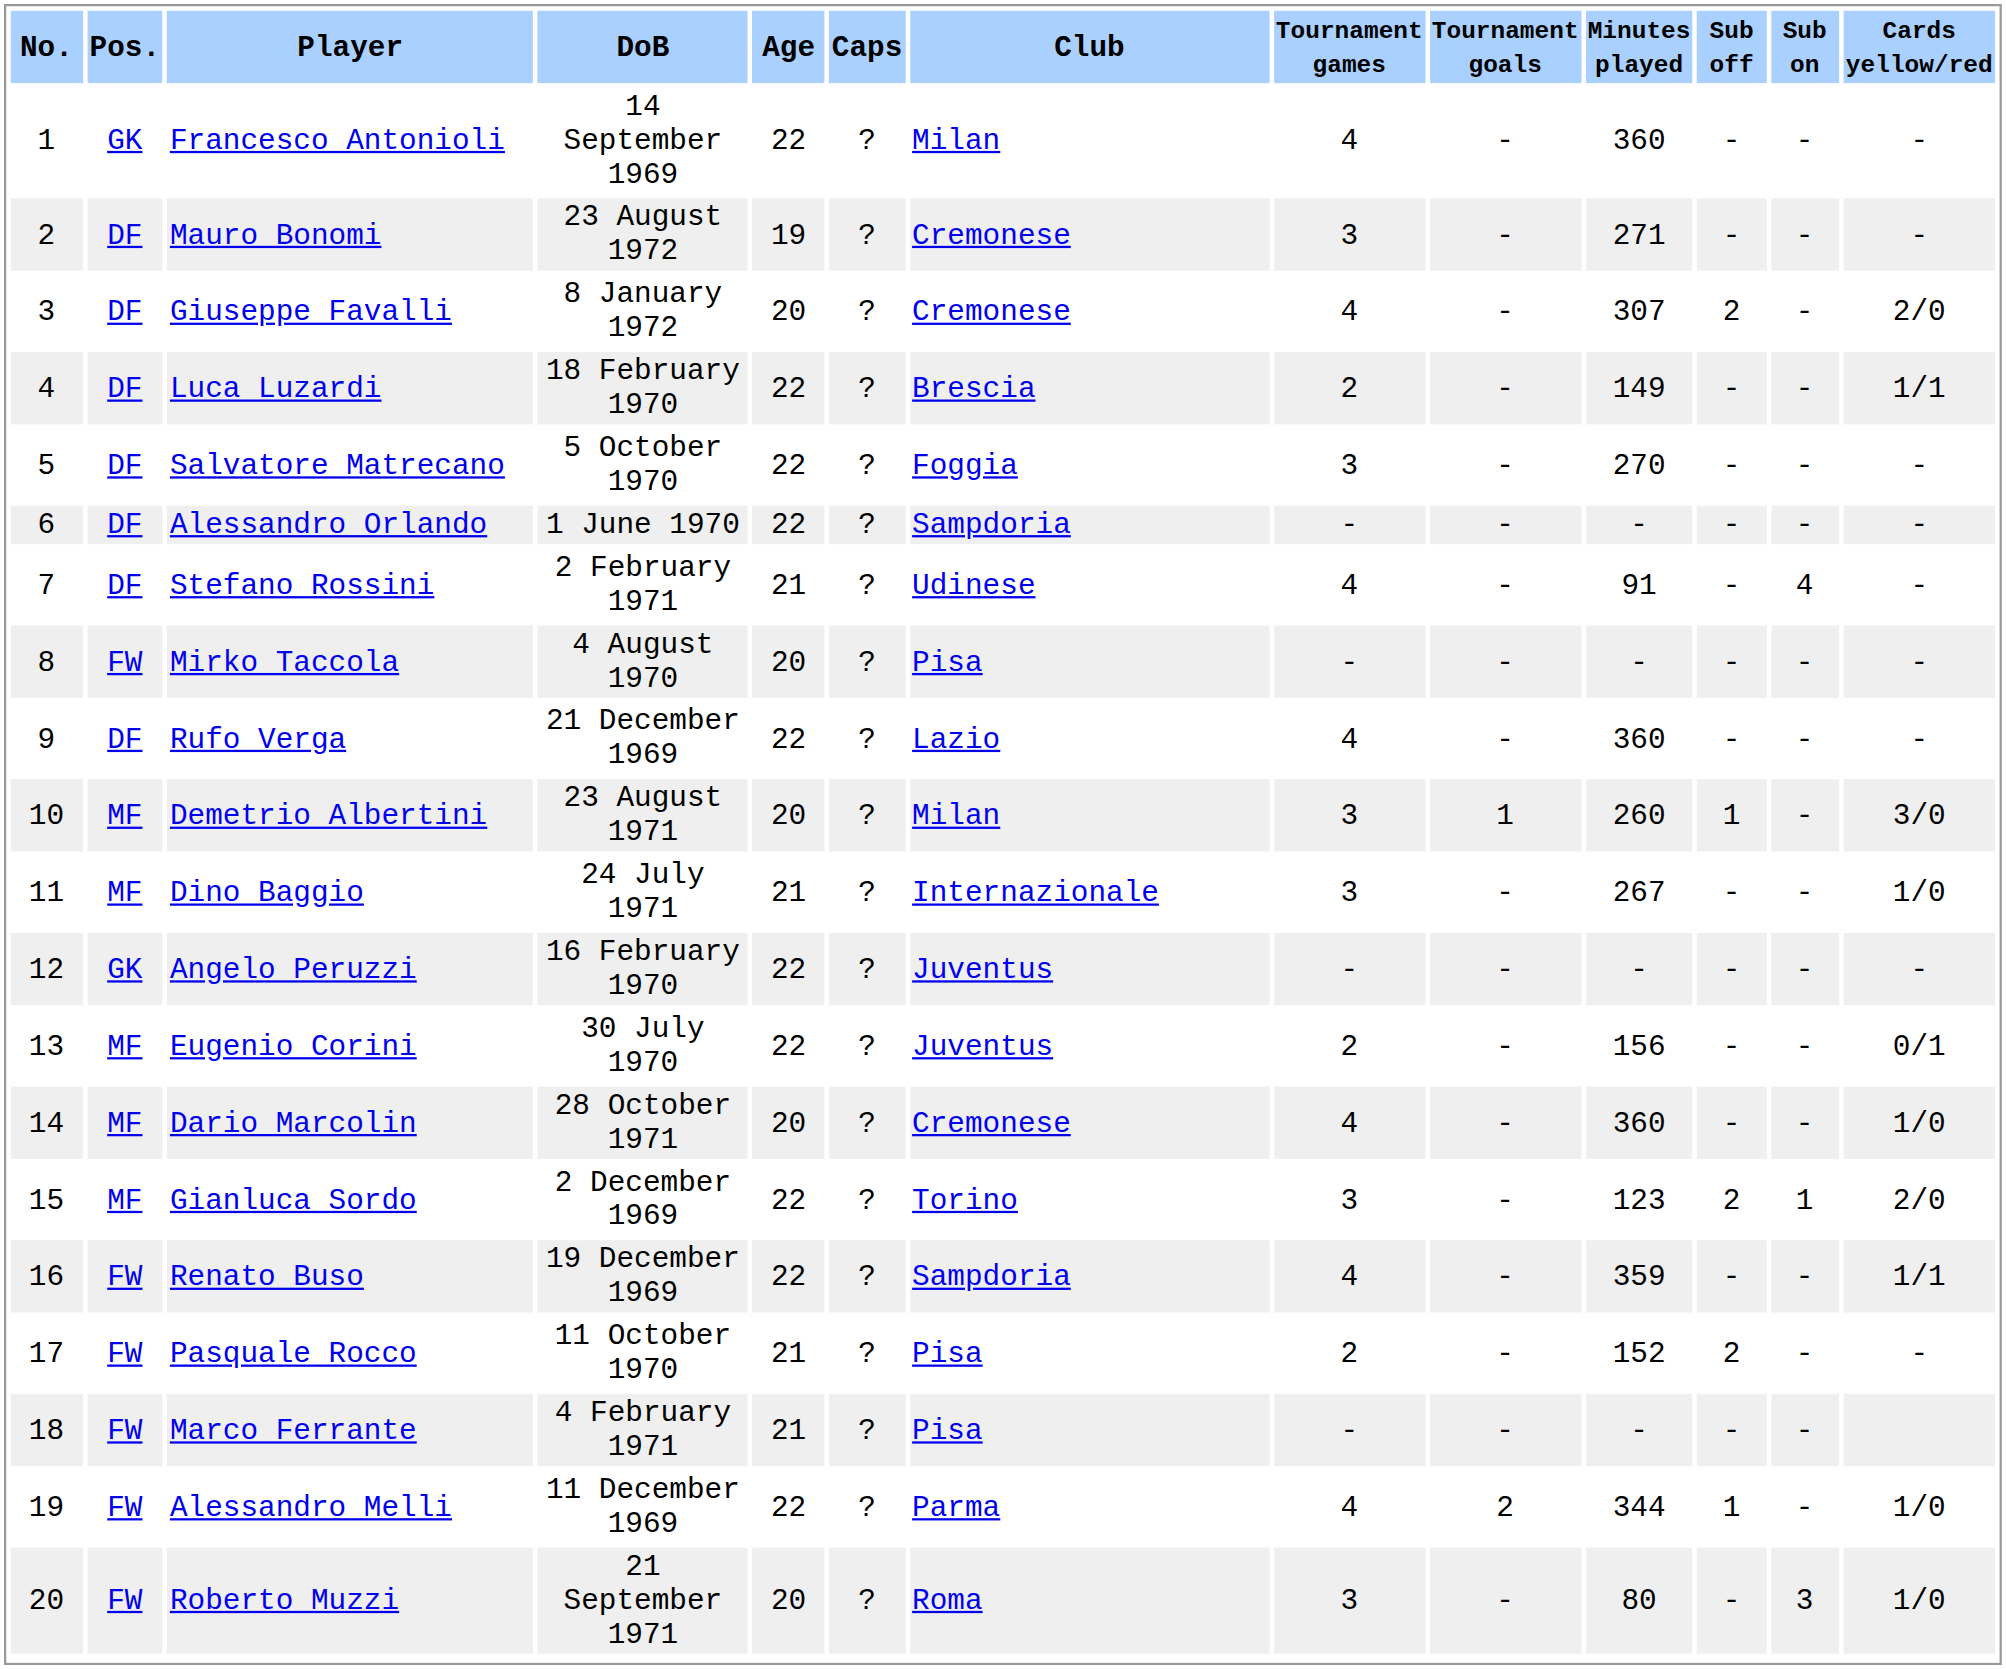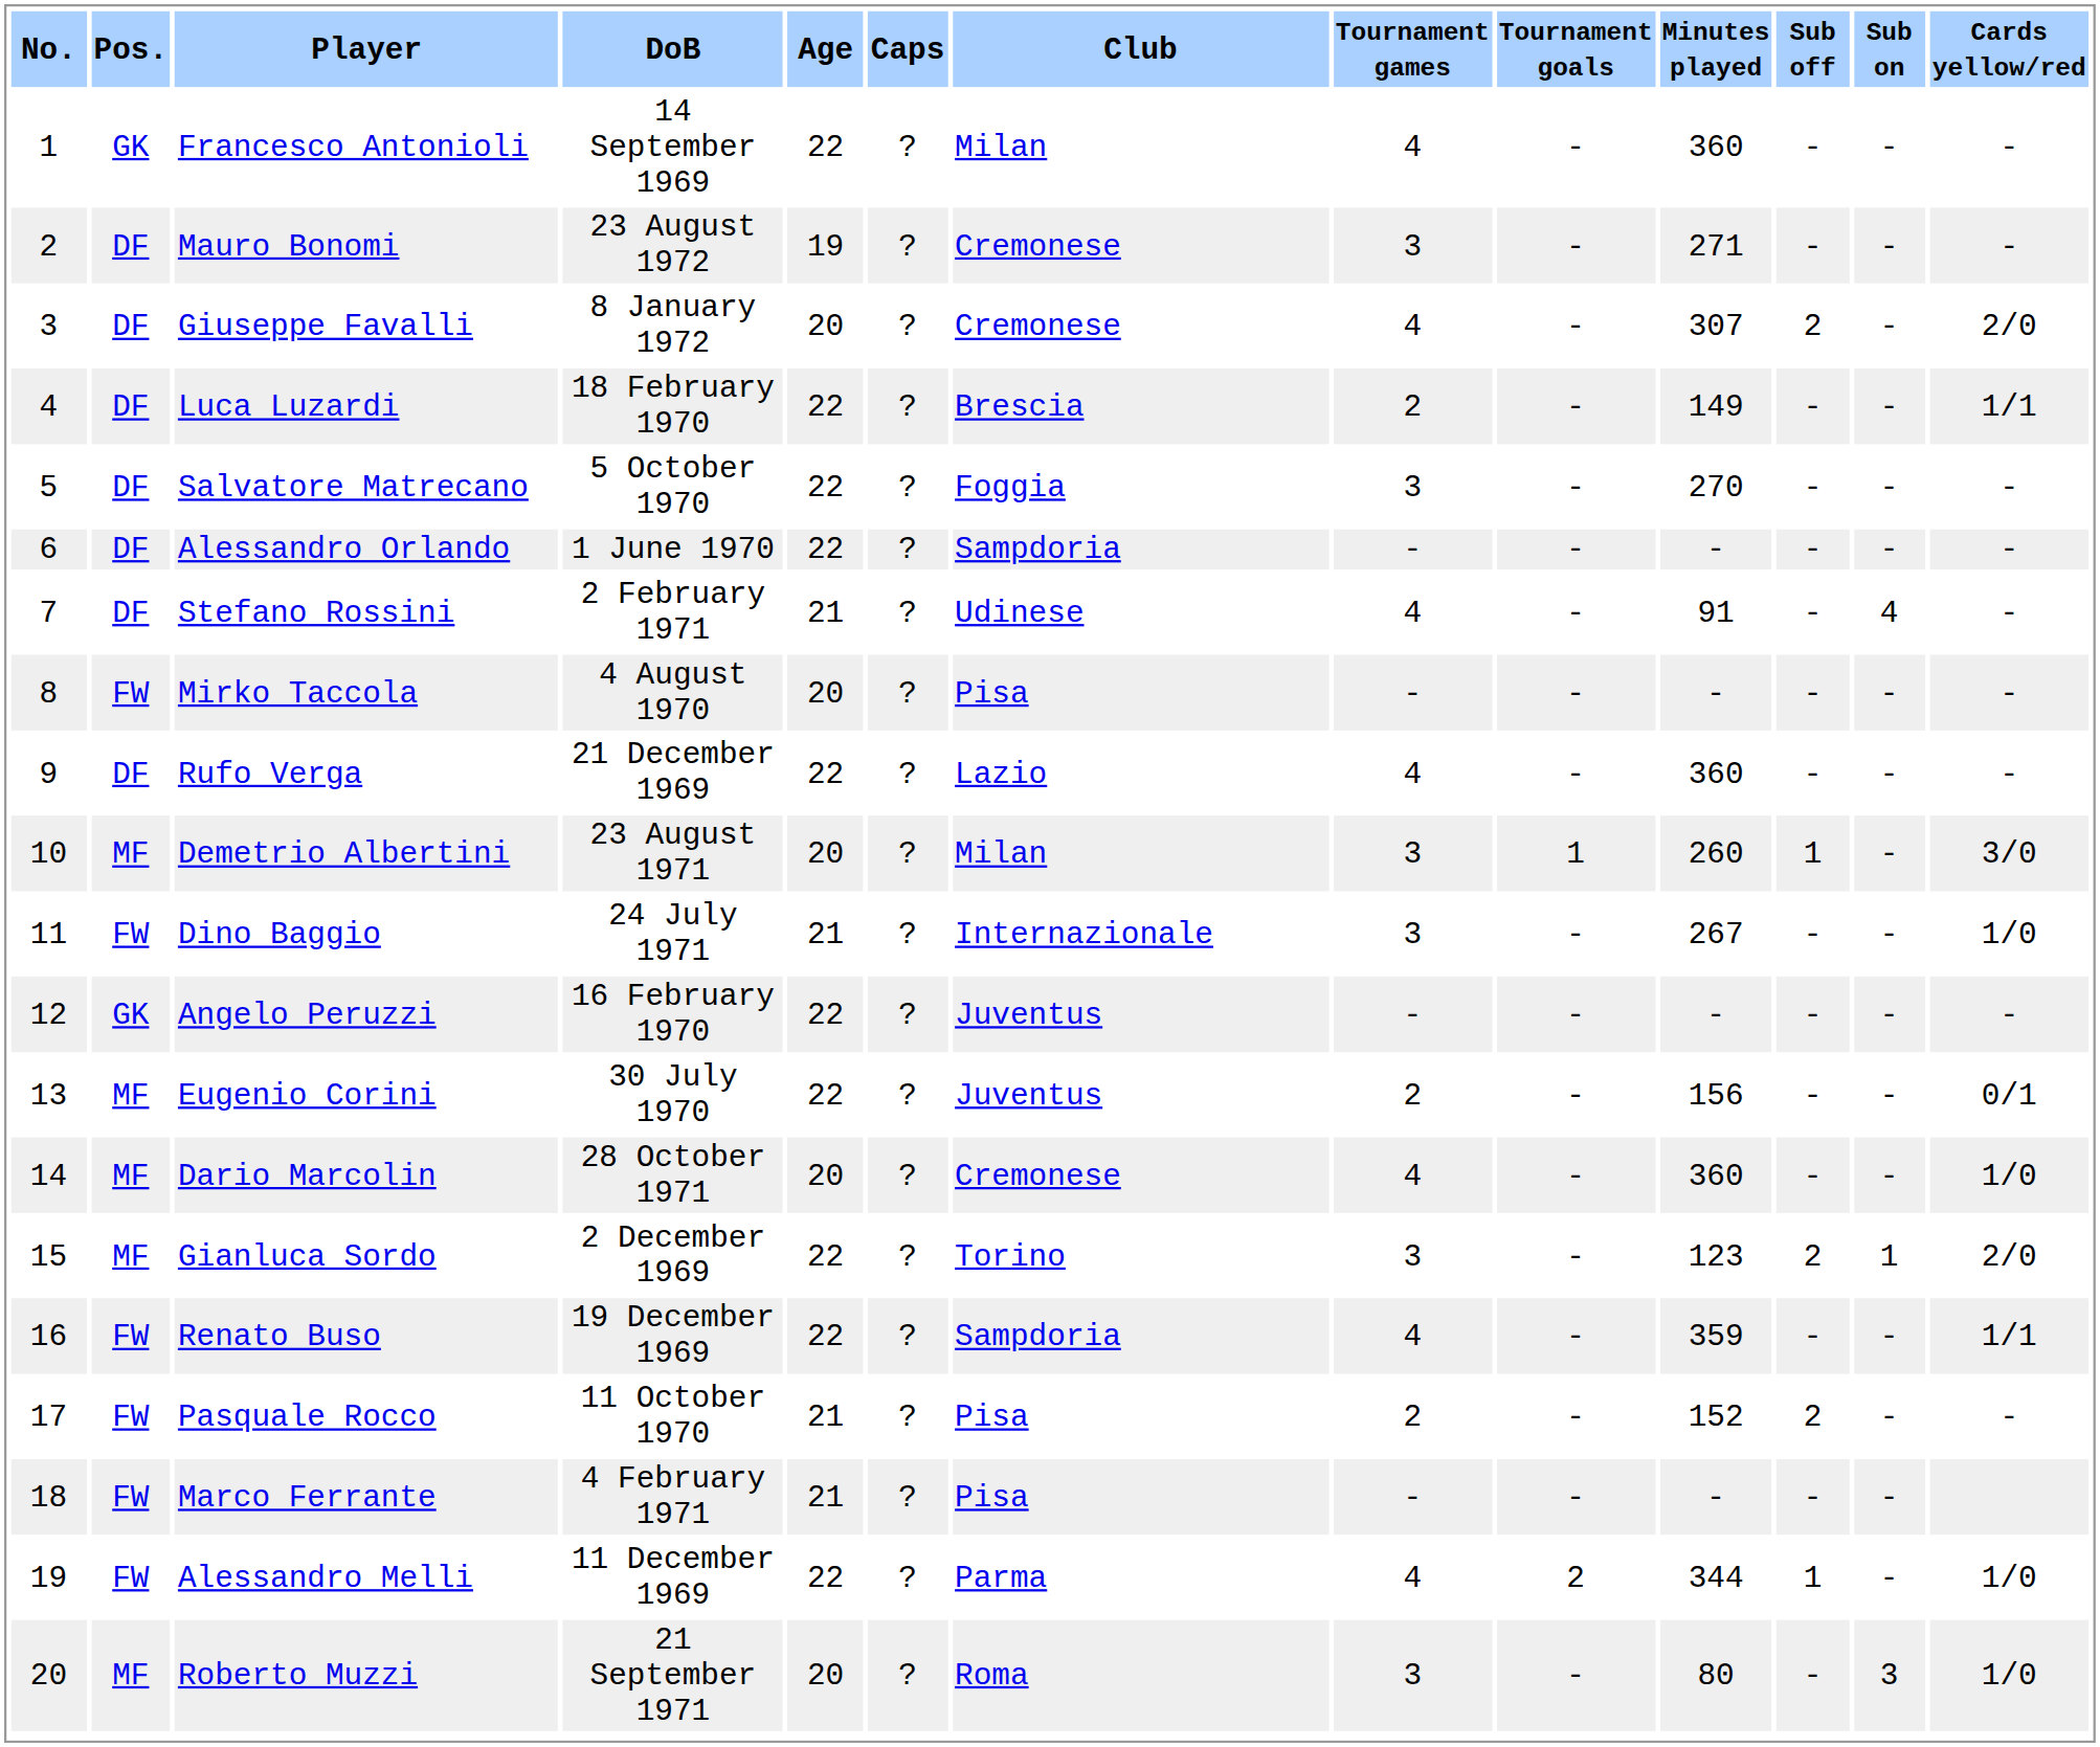 <table border="0" width="100%" style="border: 1px solid #999; background-color:#FFFFFF; text-align:center">
 <tr align="center" bgcolor="#AAD0FF">
 <th width=4%>No.</th>
 <th width=4%>Pos.</th>
 <th width=23%>Player</th>
 <th width=12%>DoB</th>
 <th width=4%>Age</th>
 <th width=4%>Caps</th>
 <th width=21%>Club</th>
 <th width=6%><small>Tournament<br>games</small></th>
 <th width=6%><small>Tournament<br>goals</small></th>
 <th width=4%><small>Minutes<br>played</small></th>
 <th width=4%><small>Sub off</small></th>
 <th width=4%><small>Sub on</small></th>
 <th width=4%><small>Cards<br>yellow/red</small></th>
 </tr>
 <tr>
 <td>1</td>
 <td><a href='#'>GK</a></td>
 <td align="left"><a href='#'>Francesco Antonioli</a></td>
 <td>14 September 1969</td>
 <td>22</td>
 <td>?</td>
 <td align="left"> <a href='#'>Milan</a></td>
 <td>4</td>
 <td>-</td>
 <td>360</td>
 <td>-</td>
 <td>-</td>
 <td>-</td>
 </tr>
 <tr bgcolor="#EFEFEF">
 <td>2</td>
 <td><a href='#'>DF</a></td>
 <td align="left"><a href='#'>Mauro Bonomi</a></td>
 <td>23 August 1972</td>
 <td>19</td>
 <td>?</td>
 <td align="left"> <a href='#'>Cremonese</a></td>
 <td>3</td>
 <td>-</td>
 <td>271</td>
 <td>-</td>
 <td>-</td>
 <td>-</td>
 </tr>
 <tr>
 <td>3</td>
 <td><a href='#'>DF</a></td>
 <td align="left"><a href='#'>Giuseppe Favalli</a></td>
 <td>8 January 1972</td>
 <td>20</td>
 <td>?</td>
 <td align="left"> <a href='#'>Cremonese</a></td>
 <td>4</td>
 <td>-</td>
 <td>307</td>
 <td>2</td>
 <td>-</td>
 <td>2/0</td>
 </tr>
 <tr bgcolor="#EFEFEF">
 <td>4</td>
 <td><a href='#'>DF</a></td>
 <td align="left"><a href='#'>Luca Luzardi</a></td>
 <td>18 February 1970</td>
 <td>22</td>
 <td>?</td>
 <td align="left"> <a href='#'>Brescia</a></td>
 <td>2</td>
 <td>-</td>
 <td>149</td>
 <td>-</td>
 <td>-</td>
 <td>1/1</td>
 </tr>
 <tr>
 <td>5</td>
 <td><a href='#'>DF</a></td>
 <td align="left"><a href='#'>Salvatore Matrecano</a></td>
 <td>5 October 1970</td>
 <td>22</td>
 <td>?</td>
 <td align="left"> <a href='#'>Foggia</a></td>
 <td>3</td>
 <td>-</td>
 <td>270</td>
 <td>-</td>
 <td>-</td>
 <td>-</td>
 </tr>
 <tr bgcolor="#EFEFEF">
 <td>6</td>
 <td><a href='#'>DF</a></td>
 <td align="left"><a href='#'>Alessandro Orlando</a></td>
 <td>1 June 1970</td>
 <td>22</td>
 <td>?</td>
 <td align="left"> <a href='#'>Sampdoria</a></td>
 <td>-</td>
 <td>-</td>
 <td>-</td>
 <td>-</td>
 <td>-</td>
 <td>-</td>
 </tr>
 <tr>
 <td>7</td>
 <td><a href='#'>DF</a></td>
 <td align="left"><a href='#'>Stefano Rossini</a></td>
 <td>2 February 1971</td>
 <td>21</td>
 <td>?</td>
 <td align="left"> <a href='#'>Udinese</a></td>
 <td>4</td>
 <td>-</td>
 <td>91</td>
 <td>-</td>
 <td>4</td>
 <td>-</td>
 </tr>
 <tr bgcolor="#EFEFEF">
 <td>8</td>
 <td><a href='#'>FW</a></td>
 <td align="left"><a href='#'>Mirko Taccola</a></td>
 <td>4 August 1970</td>
 <td>20</td>
 <td>?</td>
 <td align="left"> <a href='#'>Pisa</a></td>
 <td>-</td>
 <td>-</td>
 <td>-</td>
 <td>-</td>
 <td>-</td>
 <td>-</td>
 </tr>
 <tr>
 <td>9</td>
 <td><a href='#'>DF</a></td>
 <td align="left"><a href='#'>Rufo Verga</a></td>
 <td>21 December 1969</td>
 <td>22</td>
 <td>?</td>
 <td align="left"> <a href='#'>Lazio</a></td>
 <td>4</td>
 <td>-</td>
 <td>360</td>
 <td>-</td>
 <td>-</td>
 <td>-</td>
 </tr>
 <tr bgcolor="#EFEFEF">
 <td>10</td>
 <td><a href='#'>MF</a></td>
 <td align="left"><a href='#'>Demetrio Albertini</a></td>
 <td>23 August 1971</td>
 <td>20</td>
 <td>?</td>
 <td align="left"> <a href='#'>Milan</a></td>
 <td>3</td>
 <td>1</td>
 <td>260</td>
 <td>1</td>
 <td>-</td>
 <td>3/0</td>
 </tr>
 <tr>
 <td>11</td>
-<td><a href='#'>MF</a></td>
+<td><a href='#'>FW</a></td>
 <td align="left"><a href='#'>Dino Baggio</a></td>
 <td>24 July 1971</td>
 <td>21</td>
 <td>?</td>
 <td align="left"> <a href='#'>Internazionale</a></td>
 <td>3</td>
 <td>-</td>
 <td>267</td>
 <td>-</td>
 <td>-</td>
 <td>1/0</td>
 </tr>
 <tr bgcolor="#EFEFEF">
 <td>12</td>
 <td><a href='#'>GK</a></td>
 <td align="left"><a href='#'>Angelo Peruzzi</a></td>
 <td>16 February 1970</td>
 <td>22</td>
 <td>?</td>
 <td align="left"> <a href='#'>Juventus</a></td>
 <td>-</td>
 <td>-</td>
 <td>-</td>
 <td>-</td>
 <td>-</td>
 <td>-</td>
 </tr>
 <tr>
 <td>13</td>
 <td><a href='#'>MF</a></td>
 <td align="left"><a href='#'>Eugenio Corini</a></td>
 <td>30 July 1970</td>
 <td>22</td>
 <td>?</td>
 <td align="left"> <a href='#'>Juventus</a></td>
 <td>2</td>
 <td>-</td>
 <td>156</td>
 <td>-</td>
 <td>-</td>
 <td>0/1</td>
 </tr>
 <tr bgcolor="#EFEFEF">
 <td>14</td>
 <td><a href='#'>MF</a></td>
 <td align="left"><a href='#'>Dario Marcolin</a></td>
 <td>28 October 1971</td>
 <td>20</td>
 <td>?</td>
 <td align="left"> <a href='#'>Cremonese</a></td>
 <td>4</td>
 <td>-</td>
 <td>360</td>
 <td>-</td>
 <td>-</td>
 <td>1/0</td>
 </tr>
 <tr>
 <td>15</td>
 <td><a href='#'>MF</a></td>
 <td align="left"><a href='#'>Gianluca Sordo</a></td>
 <td>2 December 1969</td>
 <td>22</td>
 <td>?</td>
 <td align="left"> <a href='#'>Torino</a></td>
 <td>3</td>
 <td>-</td>
 <td>123</td>
 <td>2</td>
 <td>1</td>
 <td>2/0</td>
 </tr>
 <tr bgcolor="#EFEFEF">
 <td>16</td>
 <td><a href='#'>FW</a></td>
 <td align="left"><a href='#'>Renato Buso</a></td>
 <td>19 December 1969</td>
 <td>22</td>
 <td>?</td>
 <td align="left"> <a href='#'>Sampdoria</a></td>
 <td>4</td>
 <td>-</td>
 <td>359</td>
 <td>-</td>
 <td>-</td>
 <td>1/1</td>
 </tr>
 <tr>
 <td>17</td>
 <td><a href='#'>FW</a></td>
 <td align="left"><a href='#'>Pasquale Rocco</a></td>
 <td>11 October 1970</td>
 <td>21</td>
 <td>?</td>
 <td align="left"> <a href='#'>Pisa</a></td>
 <td>2</td>
 <td>-</td>
 <td>152</td>
 <td>2</td>
 <td>-</td>
 <td>-</td>
 </tr>
 <tr bgcolor="#EFEFEF">
 <td>18</td>
 <td><a href='#'>FW</a></td>
 <td align="left"><a href='#'>Marco Ferrante</a></td>
 <td>4 February 1971</td>
 <td>21</td>
 <td>?</td>
 <td align="left"> <a href='#'>Pisa</a></td>
 <td>-</td>
 <td>-</td>
 <td>-</td>
 <td>-</td>
 <td>-</td>
 <td></td>
 </tr>
 <tr>
 <td>19</td>
 <td><a href='#'>FW</a></td>
 <td align="left"><a href='#'>Alessandro Melli</a></td>
 <td>11 December 1969</td>
 <td>22</td>
 <td>?</td>
 <td align="left"> <a href='#'>Parma</a></td>
 <td>4</td>
 <td>2</td>
 <td>344</td>
 <td>1</td>
 <td>-</td>
 <td>1/0</td>
 </tr>
 <tr bgcolor="#EFEFEF">
 <td>20</td>
-<td><a href='#'>FW</a></td>
+<td><a href='#'>MF</a></td>
 <td align="left"><a href='#'>Roberto Muzzi</a></td>
 <td>21 September 1971</td>
 <td>20</td>
 <td>?</td>
 <td align="left"> <a href='#'>Roma</a></td>
 <td>3</td>
 <td>-</td>
 <td>80</td>
 <td>-</td>
 <td>3</td>
 <td>1/0</td>
 </tr>
 <tr>
 </tr>
 </table>
